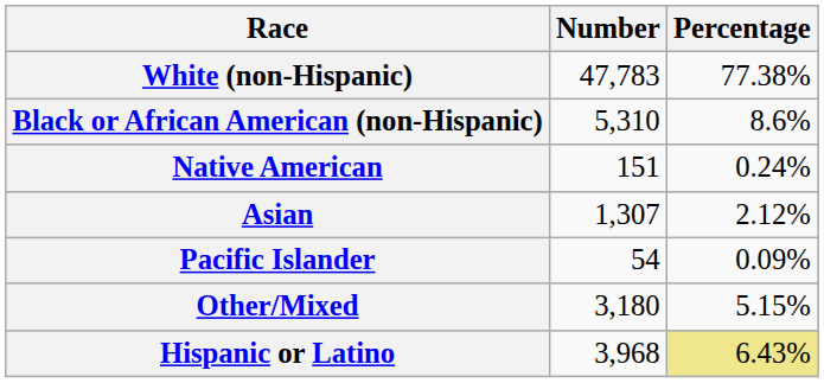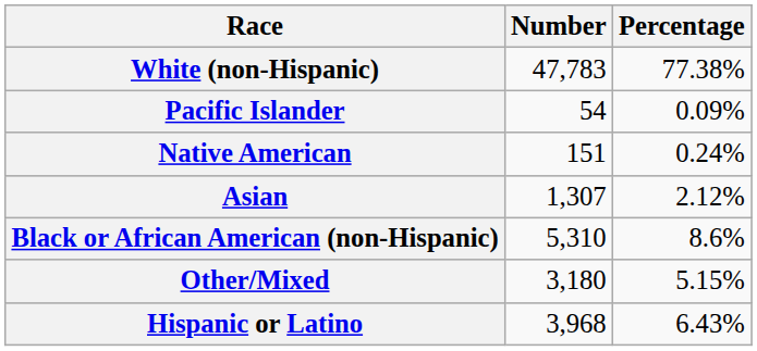 <table class="wikitable" style="text-align:right">
 <tr>
 <th scope="col">Race</th>
 <th scope="col">Number</th>
 <th scope="col">Percentage</th>
 </tr>
 <tr>
 <th scope="row"><a href='#'>White</a> (non-Hispanic)</th>
 <td>47,783</td>
 <td>77.38%</td>
 </tr>
 <tr>
-<th scope="row"><a href='#'>Black or African American</a> (non-Hispanic)</th>
-<td>5,310</td>
-<td>8.6%</td>
+<th scope="row"><a href='#'>Pacific Islander</a></th>
+<td>54</td>
+<td>0.09%</td>
 </tr>
 <tr>
 <th scope="row"><a href='#'>Native American</a></th>
 <td>151</td>
 <td>0.24%</td>
 </tr>
 <tr>
 <th scope="row"><a href='#'>Asian</a></th>
 <td>1,307</td>
 <td>2.12%</td>
 </tr>
 <tr>
-<th scope="row"><a href='#'>Pacific Islander</a></th>
-<td>54</td>
-<td>0.09%</td>
+<th scope="row"><a href='#'>Black or African American</a> (non-Hispanic)</th>
+<td>5,310</td>
+<td>8.6%</td>
 </tr>
 <tr>
 <th scope="row"><a href='#'>Other/Mixed</a></th>
 <td>3,180</td>
 <td>5.15%</td>
 </tr>
 <tr>
 <th scope="row"><a href='#'>Hispanic</a> or <a href='#'>Latino</a></th>
 <td>3,968</td>
-<td style="background: khaki;">6.43%</td>
+<td>6.43%</td>
 </tr>
 </table>
